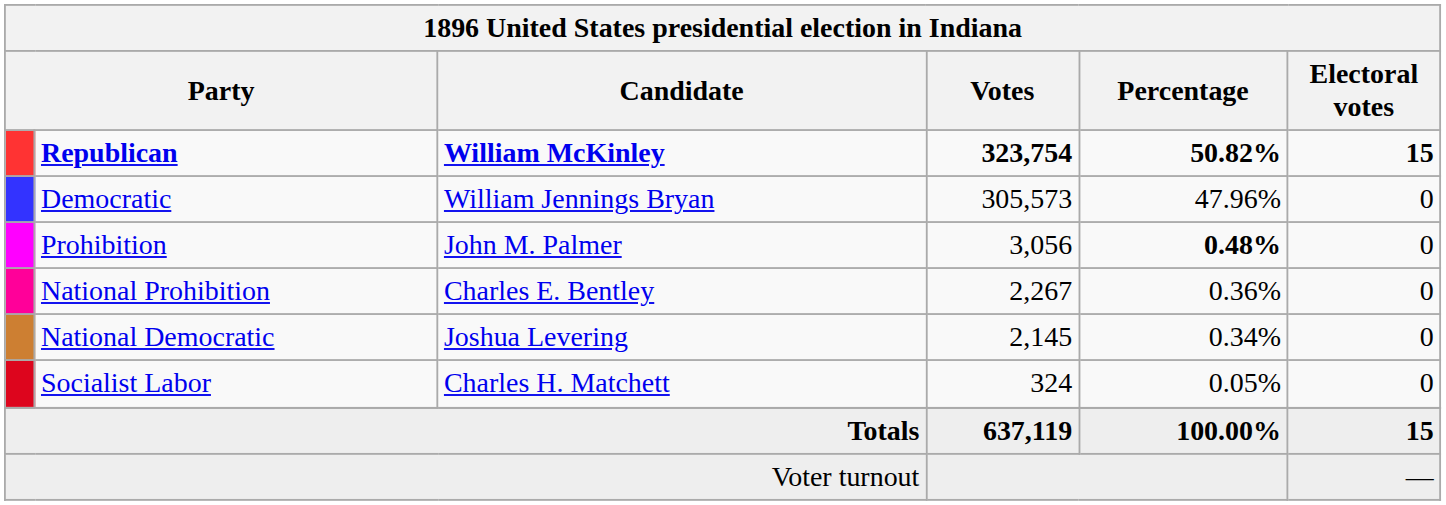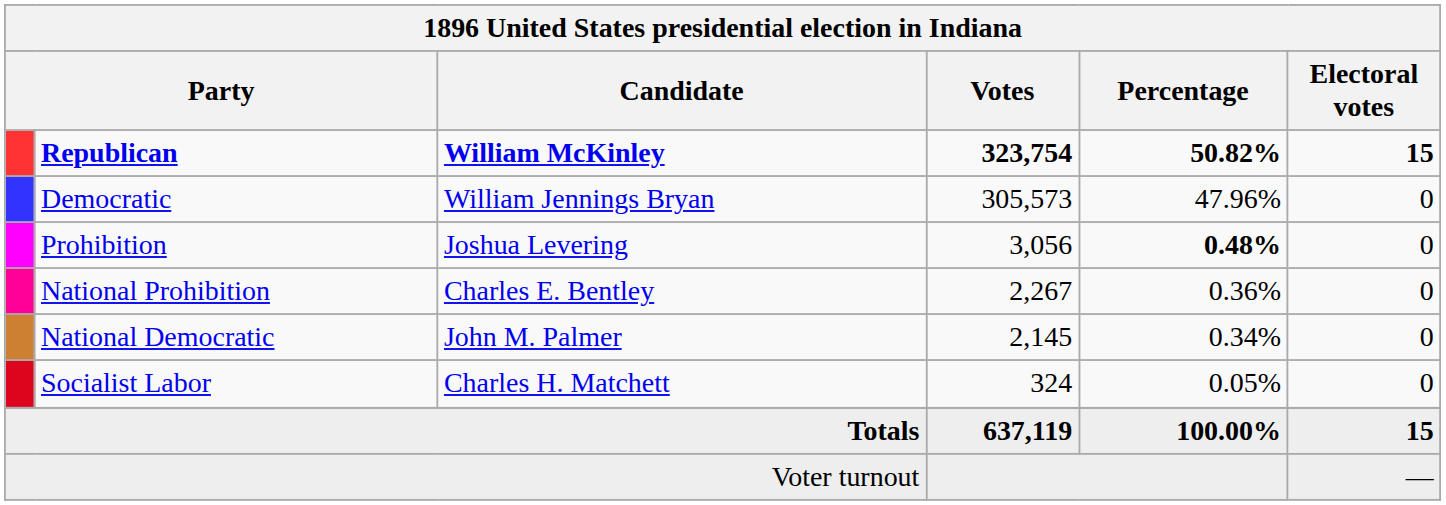 <table class="wikitable" style="font-size: 95%;">
 <tr>
 <th colspan="6">1896 United States presidential election in Indiana</th>
 </tr>
 <tr>
 <th colspan="2" style="width: 15em">Party</th>
 <th style="width: 17em">Candidate</th>
 <th style="width: 5em">Votes</th>
 <th style="width: 7em">Percentage</th>
 <th style="width: 5em">Electoral votes</th>
 </tr>
 <tr>
 <th style="background-color:#FF3333; width: 3px"></th>
 <td style="width: 130px"><strong><a href='#'>Republican</a></strong></td>
 <td><strong><a href='#'>William McKinley</a></strong></td>
 <td align="right"><strong>323,754</strong></td>
 <td align="right"><strong>50.82%</strong></td>
 <td align="right"><strong>15</strong></td>
 </tr>
 <tr>
 <th style="background-color:#3333FF; width: 3px"></th>
 <td style="width: 130px"><a href='#'>Democratic</a></td>
 <td><a href='#'>William Jennings Bryan</a></td>
 <td align="right">305,573</td>
 <td align="right">47.96%</td>
 <td align="right">0</td>
 </tr>
 <tr>
 <th style="background-color:#FF00FF; width: 3px"></th>
 <td style="width: 130px"><a href='#'>Prohibition</a></td>
-<td><a href='#'>John M. Palmer</a></td>
+<td><a href='#'>Joshua Levering</a></td>
 <td align="right">3,056</td>
 <td align="right"><strong>0.48%</strong></td>
 <td align="right">0</td>
 </tr>
 <tr>
 <th style="background-color:#f09; width: 3px"></th>
 <td style="width: 130px"><a href='#'>National Prohibition</a></td>
 <td><a href='#'>Charles E. Bentley</a></td>
 <td align="right">2,267</td>
 <td align="right">0.36%</td>
 <td align="right">0</td>
 </tr>
 <tr>
 <th style="background-color:#CD7F32; width: 3px"></th>
 <td style="width: 130px"><a href='#'>National Democratic</a></td>
-<td><a href='#'>Joshua Levering</a></td>
+<td><a href='#'>John M. Palmer</a></td>
 <td align="right">2,145</td>
 <td align="right">0.34%</td>
 <td align="right">0</td>
 </tr>
 <tr>
 <th style="background-color:#DD051D; width: 3px"></th>
 <td style="width: 130px"><a href='#'>Socialist Labor</a></td>
 <td><a href='#'>Charles H. Matchett</a></td>
 <td align="right">324</td>
 <td align="right">0.05%</td>
 <td align="right">0</td>
 </tr>
 <tr>
 </tr>
 <tr bgcolor="#EEEEEE">
 <td colspan="3" align="right"><strong>Totals</strong></td>
 <td align="right"><strong>637,119</strong></td>
 <td align="right"><strong>100.00%</strong></td>
 <td align="right"><strong>15</strong></td>
 </tr>
 <tr bgcolor="#EEEEEE">
 <td colspan="3" align="right">Voter turnout</td>
 <td colspan="2" align="right"></td>
 <td align="right">—</td>
 </tr>
 </table>
